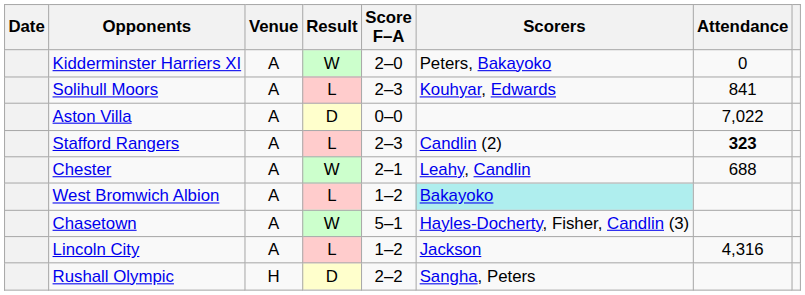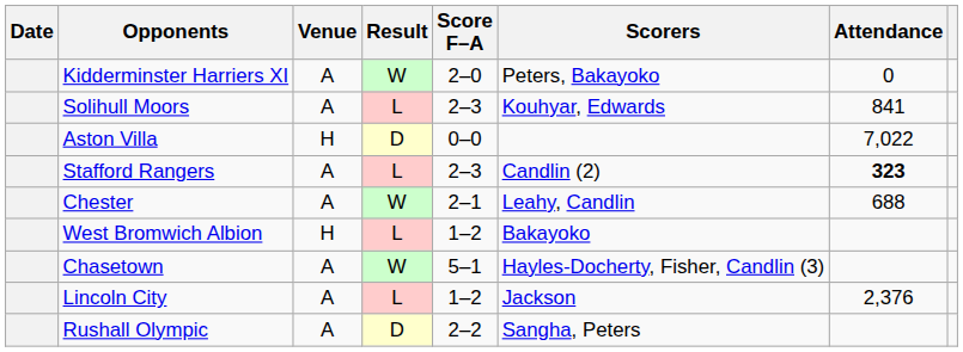 <table class="wikitable plainrowheaders sortable" style="text-align:center">
 <tr>
 <th scope=col>Date</th>
 <th scope=col>Opponents</th>
 <th scope=col>Venue</th>
 <th scope=col>Result</th>
 <th scope=col>Score<br>F–A</th>
 <th scope=col class=unsortable>Scorers</th>
 <th scope=col>Attendance</th>
 <th scope=col class=unsortable></th>
 </tr>
 <tr>
 <th scope=row></th>
 <td align=left><a href='#'>Kidderminster Harriers XI</a></td>
 <td>A</td>
 <td style="background-color:#CCFFCC">W</td>
 <td>2–0</td>
 <td align="left">Peters, <a href='#'>Bakayoko</a></td>
 <td>0</td>
 <td></td>
 </tr>
 <tr>
 <th scope=row></th>
 <td align=left><a href='#'>Solihull Moors</a></td>
 <td>A</td>
 <td style="background-color:#FFCCCC">L</td>
 <td>2–3</td>
 <td align="left"><a href='#'>Kouhyar</a>, <a href='#'>Edwards</a></td>
 <td>841</td>
 <td></td>
 </tr>
 <tr>
 <th scope=row></th>
 <td align=left><a href='#'>Aston Villa</a></td>
-<td>A</td>
+<td>H</td>
 <td style="background-color:#FFFFCC">D</td>
 <td>0–0</td>
 <td align="left"></td>
 <td>7,022</td>
 <td></td>
 </tr>
 <tr>
 <th scope=row></th>
 <td align=left><a href='#'>Stafford Rangers</a></td>
 <td>A</td>
 <td style="background-color:#FFCCCC">L</td>
 <td>2–3</td>
 <td align="left"><a href='#'>Candlin</a> (2)</td>
 <td><strong>323</strong></td>
 <td></td>
 </tr>
 <tr>
 <th scope=row></th>
 <td align=left><a href='#'>Chester</a></td>
 <td>A</td>
 <td style="background-color:#CCFFCC">W</td>
 <td>2–1</td>
 <td align="left"><a href='#'>Leahy</a>, <a href='#'>Candlin</a></td>
 <td>688</td>
 <td></td>
 </tr>
 <tr>
 <th scope=row></th>
 <td align=left><a href='#'>West Bromwich Albion</a></td>
-<td>A</td>
+<td>H</td>
 <td style="background-color:#FFCCCC">L</td>
 <td>1–2</td>
-<td align="left" style="background: paleturquoise;"><a href='#'>Bakayoko</a></td>
+<td align="left"><a href='#'>Bakayoko</a></td>
 <td></td>
 <td></td>
 </tr>
 <tr>
 <th scope=row></th>
 <td align=left><a href='#'>Chasetown</a></td>
 <td>A</td>
 <td style="background-color:#CCFFCC">W</td>
 <td>5–1</td>
 <td align="left"><a href='#'>Hayles-Docherty</a>, Fisher, <a href='#'>Candlin</a> (3)</td>
 <td></td>
 <td></td>
 </tr>
 <tr>
 <th scope=row></th>
 <td align=left><a href='#'>Lincoln City</a></td>
 <td>A</td>
 <td style="background-color:#FFCCCC">L</td>
 <td>1–2</td>
 <td align="left"><a href='#'>Jackson</a></td>
-<td>4,316</td>
+<td>2,376</td>
 <td></td>
 </tr>
 <tr>
 <th scope=row></th>
 <td align=left><a href='#'>Rushall Olympic</a></td>
-<td>H</td>
+<td>A</td>
 <td style="background-color:#FFFFCC">D</td>
 <td>2–2</td>
 <td align="left"><a href='#'>Sangha</a>, Peters</td>
 <td></td>
 <td></td>
 </tr>
 </table>
